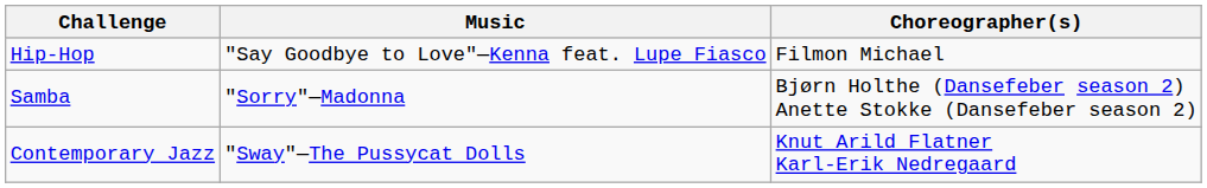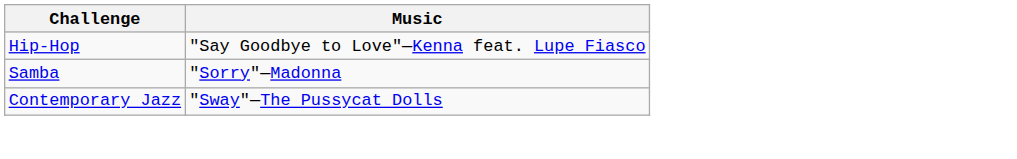 <table class="wikitable">
 <tr>
 <th>Challenge</th>
 <th>Music</th>
-<th>Choreographer(s)</th>
 </tr>
 <tr>
 <td><a href='#'>Hip-Hop</a></td>
 <td>"Say Goodbye to Love"—<a href='#'>Kenna</a> feat. <a href='#'>Lupe Fiasco</a></td>
-<td>Filmon Michael</td>
 </tr>
 <tr>
 <td><a href='#'>Samba</a></td>
 <td>"<a href='#'>Sorry</a>"—<a href='#'>Madonna</a></td>
-<td>Bjørn Holthe (<a href='#'>Dansefeber</a> <a href='#'>season 2</a>)<br>Anette Stokke (Dansefeber season 2)</td>
 </tr>
 <tr>
 <td><a href='#'>Contemporary Jazz</a></td>
 <td>"<a href='#'>Sway</a>"—<a href='#'>The Pussycat Dolls</a></td>
-<td><a href='#'>Knut Arild Flatner<br>Karl-Erik Nedregaard</a></td>
 </tr>
 </table>
